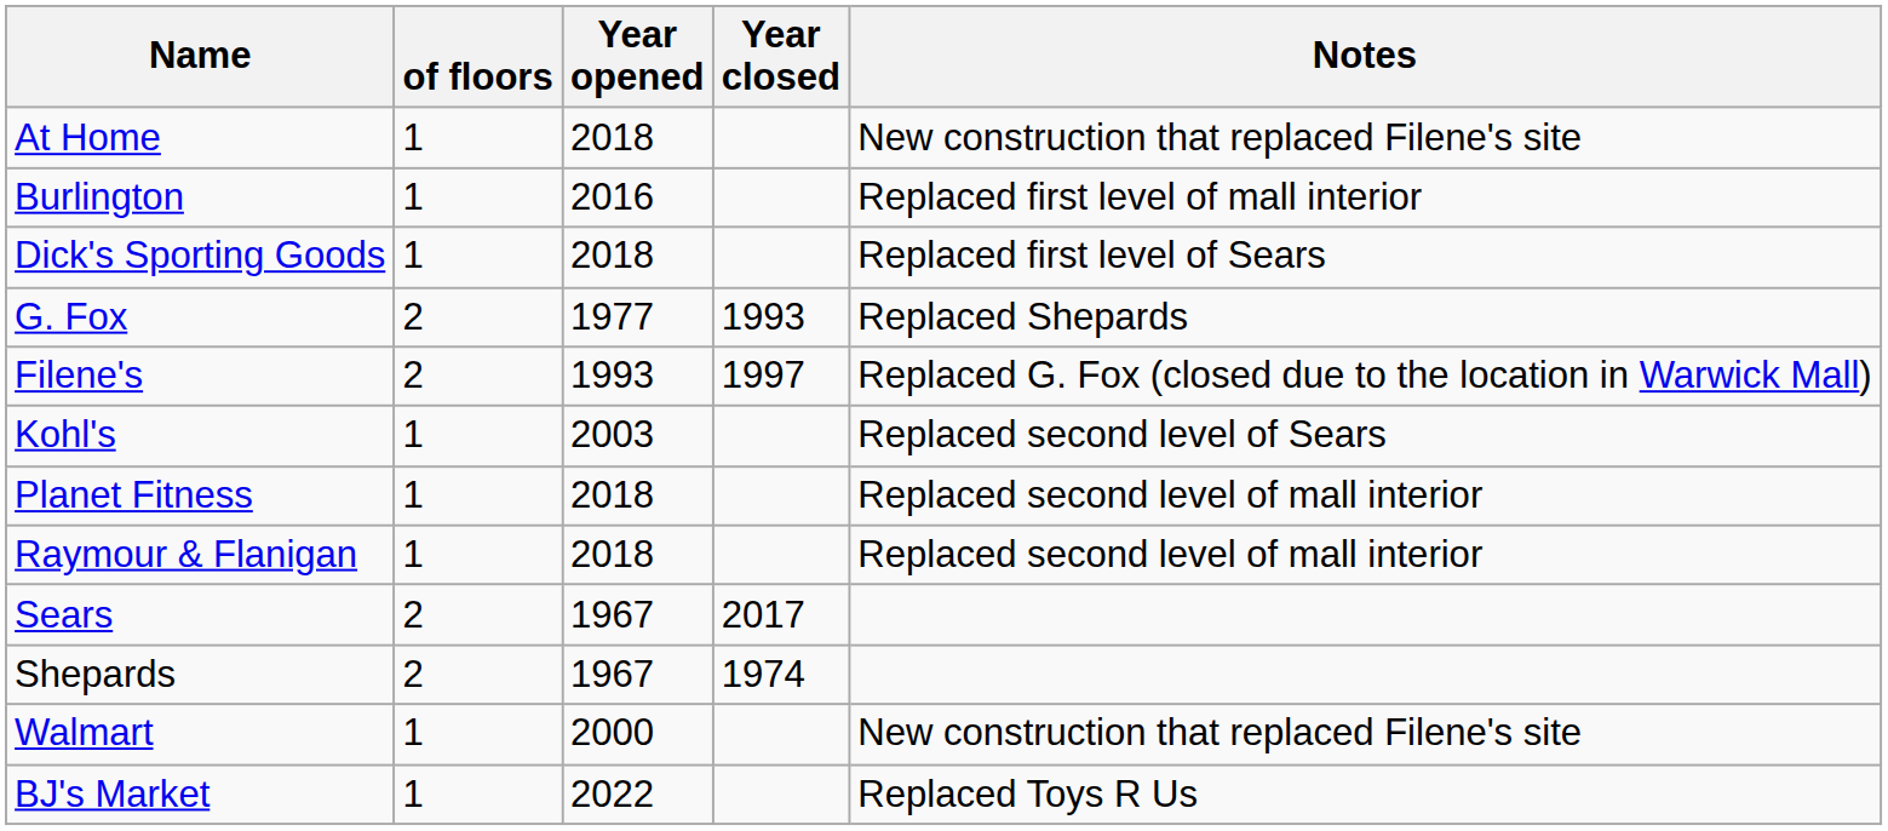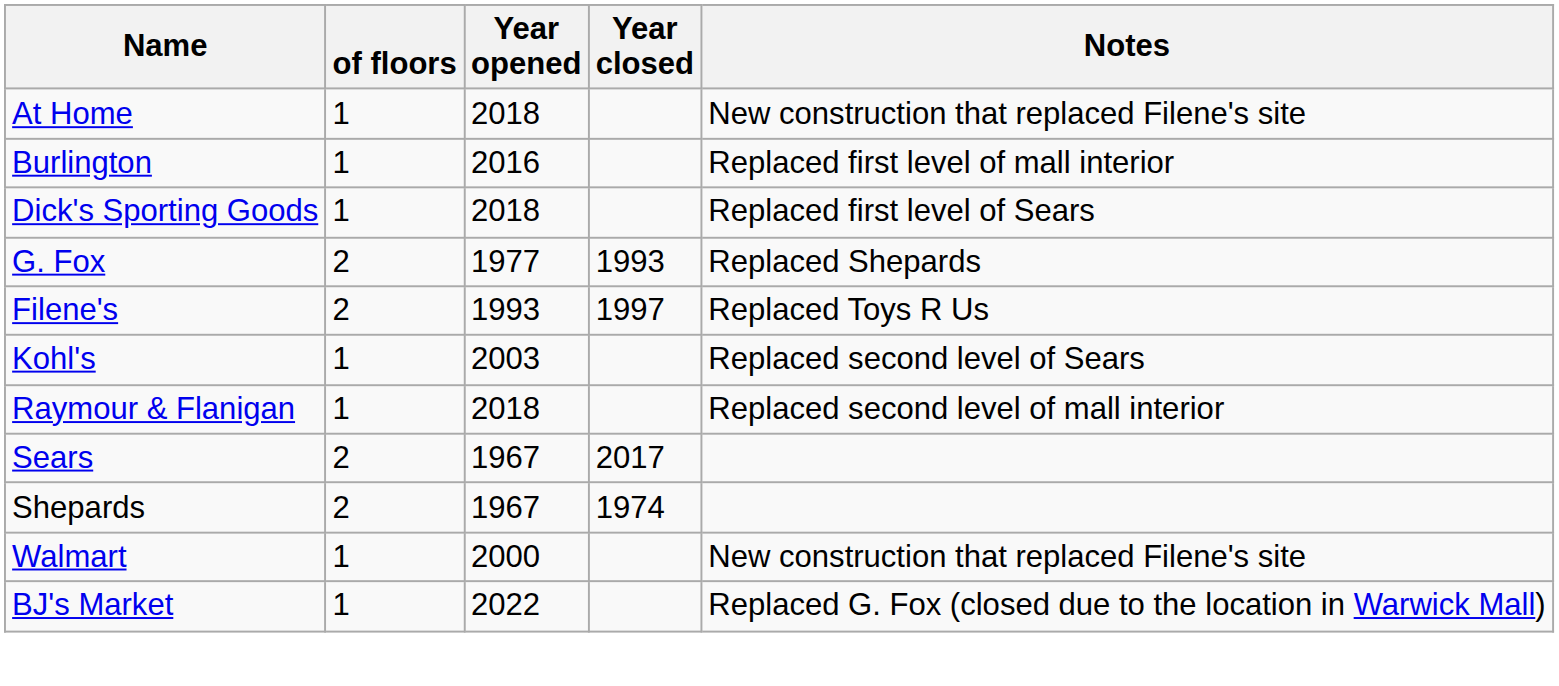 <table class="wikitable sortable">
 <tr>
 <th>Name</th>
 <th><br>of floors</th>
 <th>Year<br>opened</th>
 <th>Year<br>closed</th>
 <th class="unsortable">Notes</th>
 </tr>
 <tr>
 <td><a href='#'>At Home</a></td>
 <td>1</td>
 <td>2018</td>
 <td></td>
 <td>New construction that replaced Filene's site</td>
 </tr>
 <tr>
 <td><a href='#'>Burlington</a></td>
 <td>1</td>
 <td>2016</td>
 <td></td>
 <td>Replaced first level of mall interior</td>
 </tr>
 <tr>
 <td><a href='#'>Dick's Sporting Goods</a></td>
 <td>1</td>
 <td>2018</td>
 <td></td>
 <td>Replaced first level of Sears</td>
 </tr>
 <tr>
 <td><a href='#'>G. Fox</a></td>
 <td>2</td>
 <td>1977</td>
 <td>1993</td>
 <td>Replaced Shepards</td>
 </tr>
 <tr>
 <td><a href='#'>Filene's</a></td>
 <td>2</td>
 <td>1993</td>
 <td>1997</td>
-<td>Replaced G. Fox (closed due to the location in <a href='#'>Warwick Mall</a>)</td>
+<td>Replaced Toys R Us</td>
 </tr>
 <tr>
 <td><a href='#'>Kohl's</a></td>
 <td>1</td>
 <td>2003</td>
 <td></td>
 <td>Replaced second level of Sears</td>
-</tr>
-<tr>
-<td><a href='#'>Planet Fitness</a></td>
-<td>1</td>
-<td>2018</td>
-<td></td>
-<td>Replaced second level of mall interior</td>
 </tr>
 <tr>
 <td><a href='#'>Raymour & Flanigan</a></td>
 <td>1</td>
 <td>2018</td>
 <td></td>
 <td>Replaced second level of mall interior</td>
 </tr>
 <tr>
 <td><a href='#'>Sears</a></td>
 <td>2</td>
 <td>1967</td>
 <td>2017</td>
 <td></td>
 </tr>
 <tr>
 <td>Shepards</td>
 <td>2</td>
 <td>1967</td>
 <td>1974</td>
 <td></td>
 </tr>
 <tr>
 <td><a href='#'>Walmart</a></td>
 <td>1</td>
 <td>2000</td>
 <td></td>
 <td>New construction that replaced Filene's site</td>
 </tr>
 <tr>
 <td><a href='#'>BJ's Market</a></td>
 <td>1</td>
 <td>2022</td>
 <td></td>
-<td>Replaced Toys R Us</td>
+<td>Replaced G. Fox (closed due to the location in <a href='#'>Warwick Mall</a>)</td>
 </tr>
 </table>
